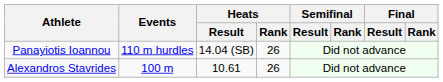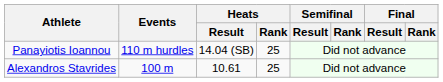 <table class=wikitable style="text-align:center; font-size:90%">
 <tr>
 <th rowspan="2">Athlete</th>
 <th rowspan="2">Events</th>
 <th colspan="2">Heats</th>
 <th colspan="2">Semifinal</th>
 <th colspan="2">Final</th>
 </tr>
 <tr>
 <th>Result</th>
 <th>Rank</th>
 <th>Result</th>
 <th>Rank</th>
 <th>Result</th>
 <th>Rank</th>
 </tr>
 <tr>
 <td><a href='#'>Panayiotis Ioannou</a></td>
 <td><a href='#'>110 m hurdles</a></td>
 <td>14.04 (SB)</td>
-<td>26</td>
+<td>25</td>
 <td colspan=4 bgcolor=honeydew>Did not advance</td>
 </tr>
 <tr>
 <td><a href='#'>Alexandros Stavrides</a></td>
 <td><a href='#'>100 m</a></td>
 <td>10.61</td>
-<td>26</td>
+<td>25</td>
 <td colspan=4 bgcolor=honeydew>Did not advance</td>
 </tr>
 </table>
